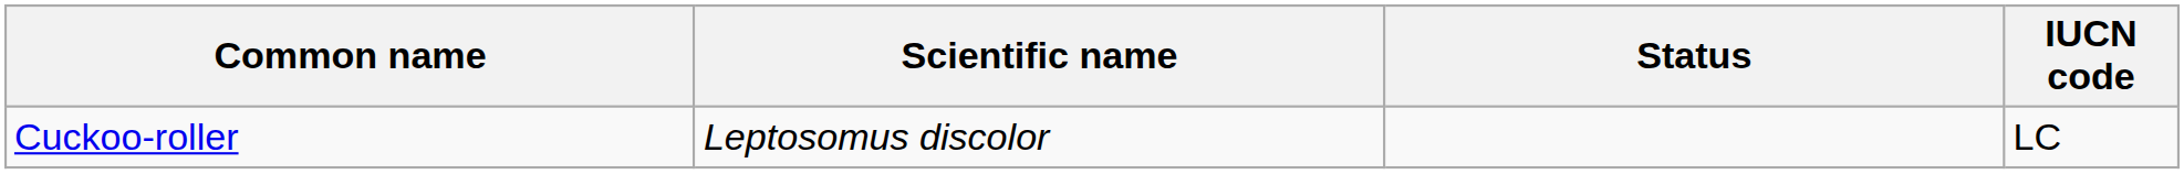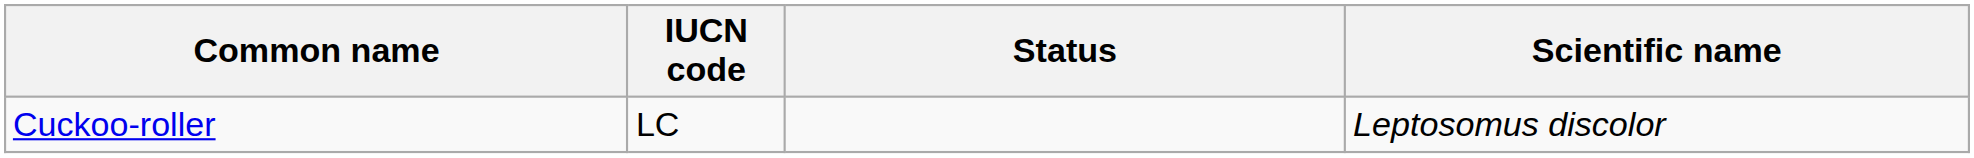 <table width=73% class="wikitable sortable">
 <tr>
 <th width=20%>Common name</th>
+<th width=5%>IUCN code</th>
+<th width=18%>Status</th>
 <th width=20%>Scientific name</th>
-<th width=18%>Status</th>
-<th width=5%>IUCN code</th>
 </tr>
 <tr>
 <td><a href='#'>Cuckoo-roller</a></td>
+<td>LC</td>
+<td></td>
 <td><em>Leptosomus discolor</em></td>
-<td></td>
-<td>LC</td>
 </tr>
 </table>
